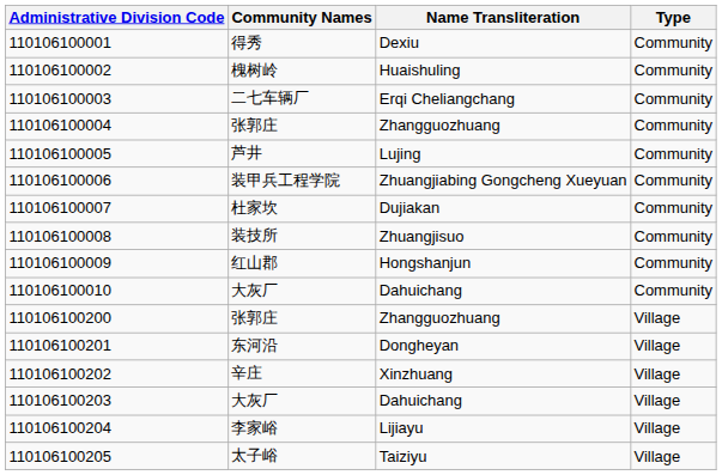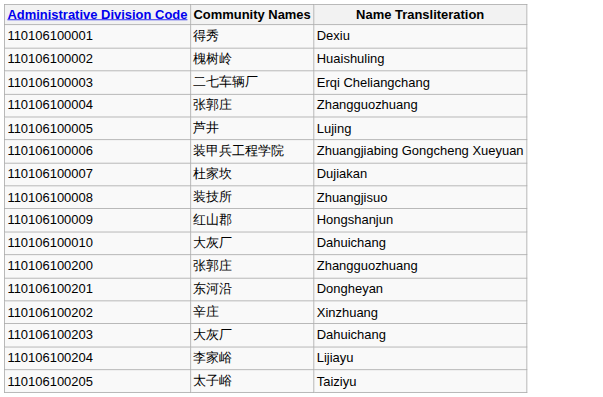 <table class="wikitable sortable">
 <tr>
 <th><a href='#'>Administrative Division Code</a></th>
 <th>Community Names</th>
 <th>Name Transliteration</th>
-<th>Type</th>
 </tr>
 <tr>
 <td>110106100001</td>
 <td>得秀</td>
 <td>Dexiu</td>
-<td>Community</td>
 </tr>
 <tr>
 <td>110106100002</td>
 <td>槐树岭</td>
 <td>Huaishuling</td>
-<td>Community</td>
 </tr>
 <tr>
 <td>110106100003</td>
 <td>二七车辆厂</td>
 <td>Erqi Cheliangchang</td>
-<td>Community</td>
 </tr>
 <tr>
 <td>110106100004</td>
 <td>张郭庄</td>
 <td>Zhangguozhuang</td>
-<td>Community</td>
 </tr>
 <tr>
 <td>110106100005</td>
 <td>芦井</td>
 <td>Lujing</td>
-<td>Community</td>
 </tr>
 <tr>
 <td>110106100006</td>
 <td>装甲兵工程学院</td>
 <td>Zhuangjiabing Gongcheng Xueyuan</td>
-<td>Community</td>
 </tr>
 <tr>
 <td>110106100007</td>
 <td>杜家坎</td>
 <td>Dujiakan</td>
-<td>Community</td>
 </tr>
 <tr>
 <td>110106100008</td>
 <td>装技所</td>
 <td>Zhuangjisuo</td>
-<td>Community</td>
 </tr>
 <tr>
 <td>110106100009</td>
 <td>红山郡</td>
 <td>Hongshanjun</td>
-<td>Community</td>
 </tr>
 <tr>
 <td>110106100010</td>
 <td>大灰厂</td>
 <td>Dahuichang</td>
-<td>Community</td>
 </tr>
 <tr>
 <td>110106100200</td>
 <td>张郭庄</td>
 <td>Zhangguozhuang</td>
-<td>Village</td>
 </tr>
 <tr>
 <td>110106100201</td>
 <td>东河沿</td>
 <td>Dongheyan</td>
-<td>Village</td>
 </tr>
 <tr>
 <td>110106100202</td>
 <td>辛庄</td>
 <td>Xinzhuang</td>
-<td>Village</td>
 </tr>
 <tr>
 <td>110106100203</td>
 <td>大灰厂</td>
 <td>Dahuichang</td>
-<td>Village</td>
 </tr>
 <tr>
 <td>110106100204</td>
 <td>李家峪</td>
 <td>Lijiayu</td>
-<td>Village</td>
 </tr>
 <tr>
 <td>110106100205</td>
 <td>太子峪</td>
 <td>Taiziyu</td>
-<td>Village</td>
 </tr>
 </table>
